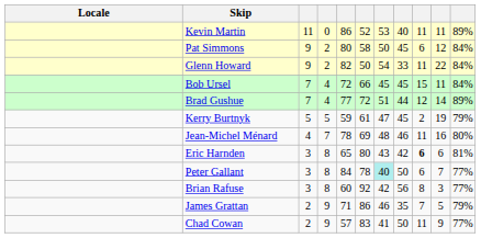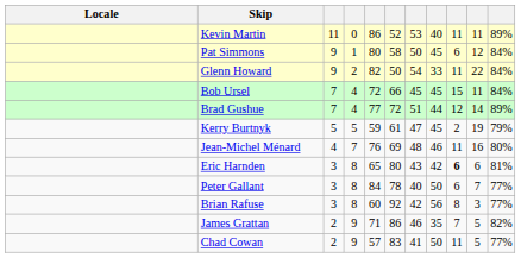 <table class=wikitable style="text-align: center;">
 <tr>
 <th width=250>Locale</th>
 <th width=160>Skip</th>
 <th width=20></th>
 <th width=20></th>
 <th width=20></th>
 <th width=20></th>
 <th width=20></th>
 <th width=20></th>
 <th width=20></th>
 <th width=20></th>
 <th width=20></th>
 </tr>
 <tr bgcolor=#ffffcc>
 <td style="text-align: left;"></td>
 <td style="text-align: left;"><a href='#'>Kevin Martin</a></td>
 <td>11</td>
 <td>0</td>
 <td>86</td>
 <td>52</td>
 <td>53</td>
 <td>40</td>
 <td>11</td>
 <td>11</td>
 <td>89%</td>
 </tr>
 <tr bgcolor=#ffffcc>
 <td style="text-align: left;"></td>
 <td style="text-align: left;"><a href='#'>Pat Simmons</a></td>
 <td>9</td>
-<td>2</td>
+<td>1</td>
 <td>80</td>
 <td>58</td>
 <td>50</td>
 <td>45</td>
 <td>6</td>
 <td>12</td>
 <td>84%</td>
 </tr>
 <tr bgcolor=#ffffcc>
 <td style="text-align: left;"></td>
 <td style="text-align: left;"><a href='#'>Glenn Howard</a></td>
 <td>9</td>
 <td>2</td>
 <td>82</td>
 <td>50</td>
 <td>54</td>
 <td>33</td>
 <td>11</td>
 <td>22</td>
 <td>84%</td>
 </tr>
 <tr bgcolor=#ccffcc>
 <td style="text-align: left;"></td>
 <td style="text-align: left;"><a href='#'>Bob Ursel</a></td>
 <td>7</td>
 <td>4</td>
 <td>72</td>
 <td>66</td>
 <td>45</td>
 <td>45</td>
 <td>15</td>
 <td>11</td>
 <td>84%</td>
 </tr>
 <tr bgcolor=#ccffcc>
 <td style="text-align: left;"></td>
 <td style="text-align: left;"><a href='#'>Brad Gushue</a></td>
 <td>7</td>
 <td>4</td>
 <td>77</td>
 <td>72</td>
 <td>51</td>
 <td>44</td>
 <td>12</td>
 <td>14</td>
 <td>89%</td>
 </tr>
 <tr>
 <td style="text-align: left;"></td>
 <td style="text-align: left;"><a href='#'>Kerry Burtnyk</a></td>
 <td>5</td>
 <td>5</td>
 <td>59</td>
 <td>61</td>
 <td>47</td>
 <td>45</td>
 <td>2</td>
 <td>19</td>
 <td>79%</td>
 </tr>
 <tr>
 <td style="text-align: left;"></td>
 <td style="text-align: left;"><a href='#'>Jean-Michel Ménard</a></td>
 <td>4</td>
 <td>7</td>
-<td>78</td>
+<td>76</td>
 <td>69</td>
 <td>48</td>
 <td>46</td>
 <td>11</td>
 <td>16</td>
 <td>80%</td>
 </tr>
 <tr>
 <td style="text-align: left;"></td>
 <td style="text-align: left;"><a href='#'>Eric Harnden</a></td>
 <td>3</td>
 <td>8</td>
 <td>65</td>
 <td>80</td>
 <td>43</td>
 <td>42</td>
 <td><strong>6</strong></td>
 <td>6</td>
 <td>81%</td>
 </tr>
 <tr>
 <td style="text-align: left;"></td>
 <td style="text-align: left;"><a href='#'>Peter Gallant</a></td>
 <td>3</td>
 <td>8</td>
 <td>84</td>
 <td>78</td>
-<td style="background: paleturquoise;">40</td>
+<td>40</td>
 <td>50</td>
 <td>6</td>
 <td>7</td>
 <td>77%</td>
 </tr>
 <tr>
 <td style="text-align: left;"></td>
 <td style="text-align: left;"><a href='#'>Brian Rafuse</a></td>
 <td>3</td>
 <td>8</td>
 <td>60</td>
 <td>92</td>
 <td>42</td>
 <td>56</td>
 <td>8</td>
 <td>3</td>
 <td>77%</td>
 </tr>
 <tr>
 <td style="text-align: left;"></td>
 <td style="text-align: left;"><a href='#'>James Grattan</a></td>
 <td>2</td>
 <td>9</td>
 <td>71</td>
 <td>86</td>
 <td>46</td>
 <td>35</td>
 <td>7</td>
 <td>5</td>
-<td>79%</td>
+<td>82%</td>
 </tr>
 <tr>
 <td style="text-align: left;"></td>
 <td style="text-align: left;"><a href='#'>Chad Cowan</a></td>
 <td>2</td>
 <td>9</td>
 <td>57</td>
 <td>83</td>
 <td>41</td>
 <td>50</td>
 <td>11</td>
-<td>9</td>
+<td>5</td>
 <td>77%</td>
 </tr>
 </table>
